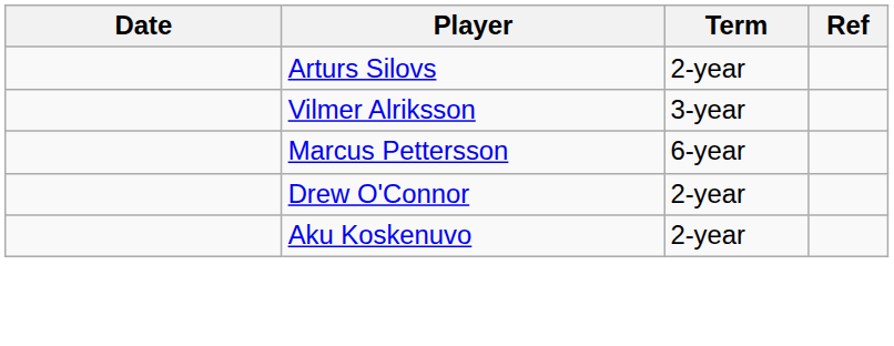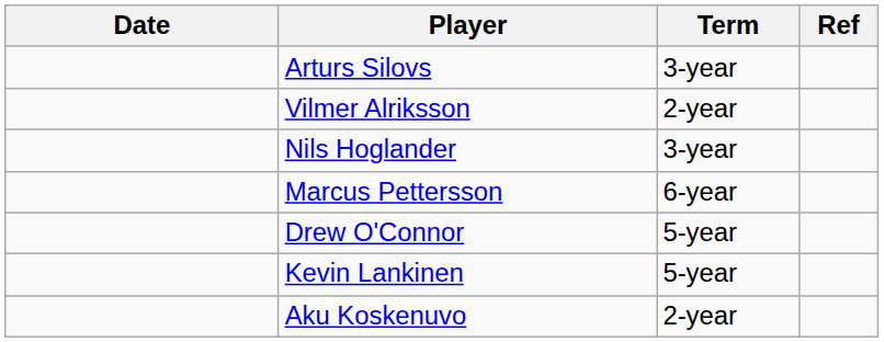 <table class="wikitable">
 <tr>
 <th style="width: 10em;">Date</th>
 <th style="width: 14em;">Player</th>
 <th style="width: 5em;">Term</th>
 <th style="width: 2.5em;">Ref</th>
 </tr>
 <tr>
 <td></td>
 <td><a href='#'>Arturs Silovs</a></td>
+<td>3-year</td>
+<td></td>
+</tr>
+<tr>
+<td></td>
+<td><a href='#'>Vilmer Alriksson</a></td>
 <td>2-year</td>
 <td></td>
 </tr>
 <tr>
 <td></td>
-<td><a href='#'>Vilmer Alriksson</a></td>
+<td><a href='#'>Nils Hoglander</a></td>
 <td>3-year</td>
 <td></td>
 </tr>
 <tr>
 <td></td>
 <td><a href='#'>Marcus Pettersson</a></td>
 <td>6-year</td>
 <td></td>
 </tr>
 <tr>
 <td></td>
 <td><a href='#'>Drew O'Connor</a></td>
-<td>2-year</td>
+<td>5-year</td>
+<td></td>
+</tr>
+<tr>
+<td></td>
+<td><a href='#'>Kevin Lankinen</a></td>
+<td>5-year</td>
 <td></td>
 </tr>
 <tr>
 <td></td>
 <td><a href='#'>Aku Koskenuvo</a></td>
 <td>2-year</td>
 <td></td>
 </tr>
 </table>
